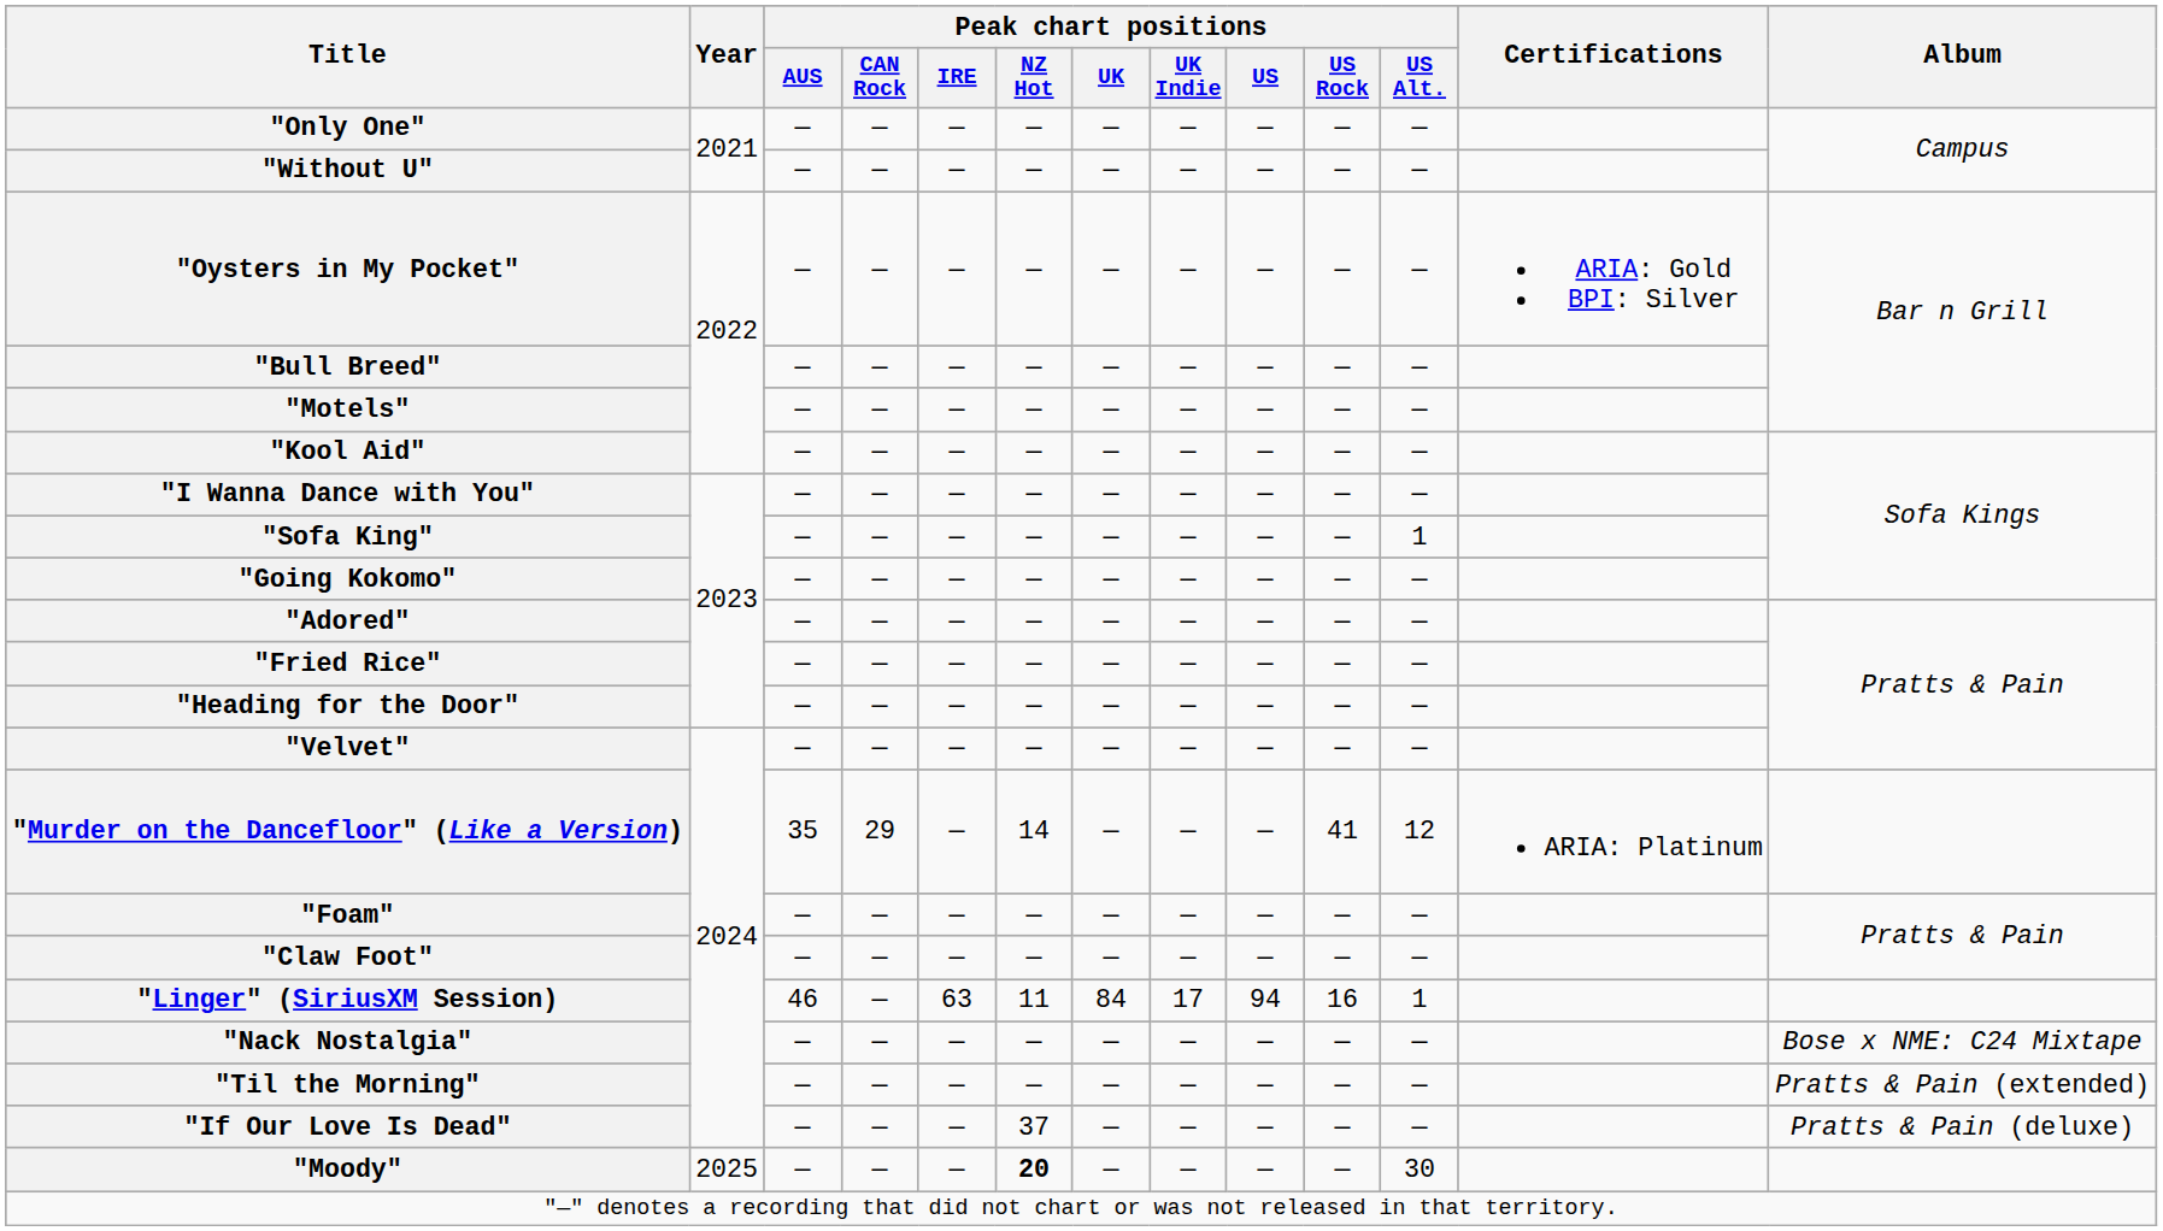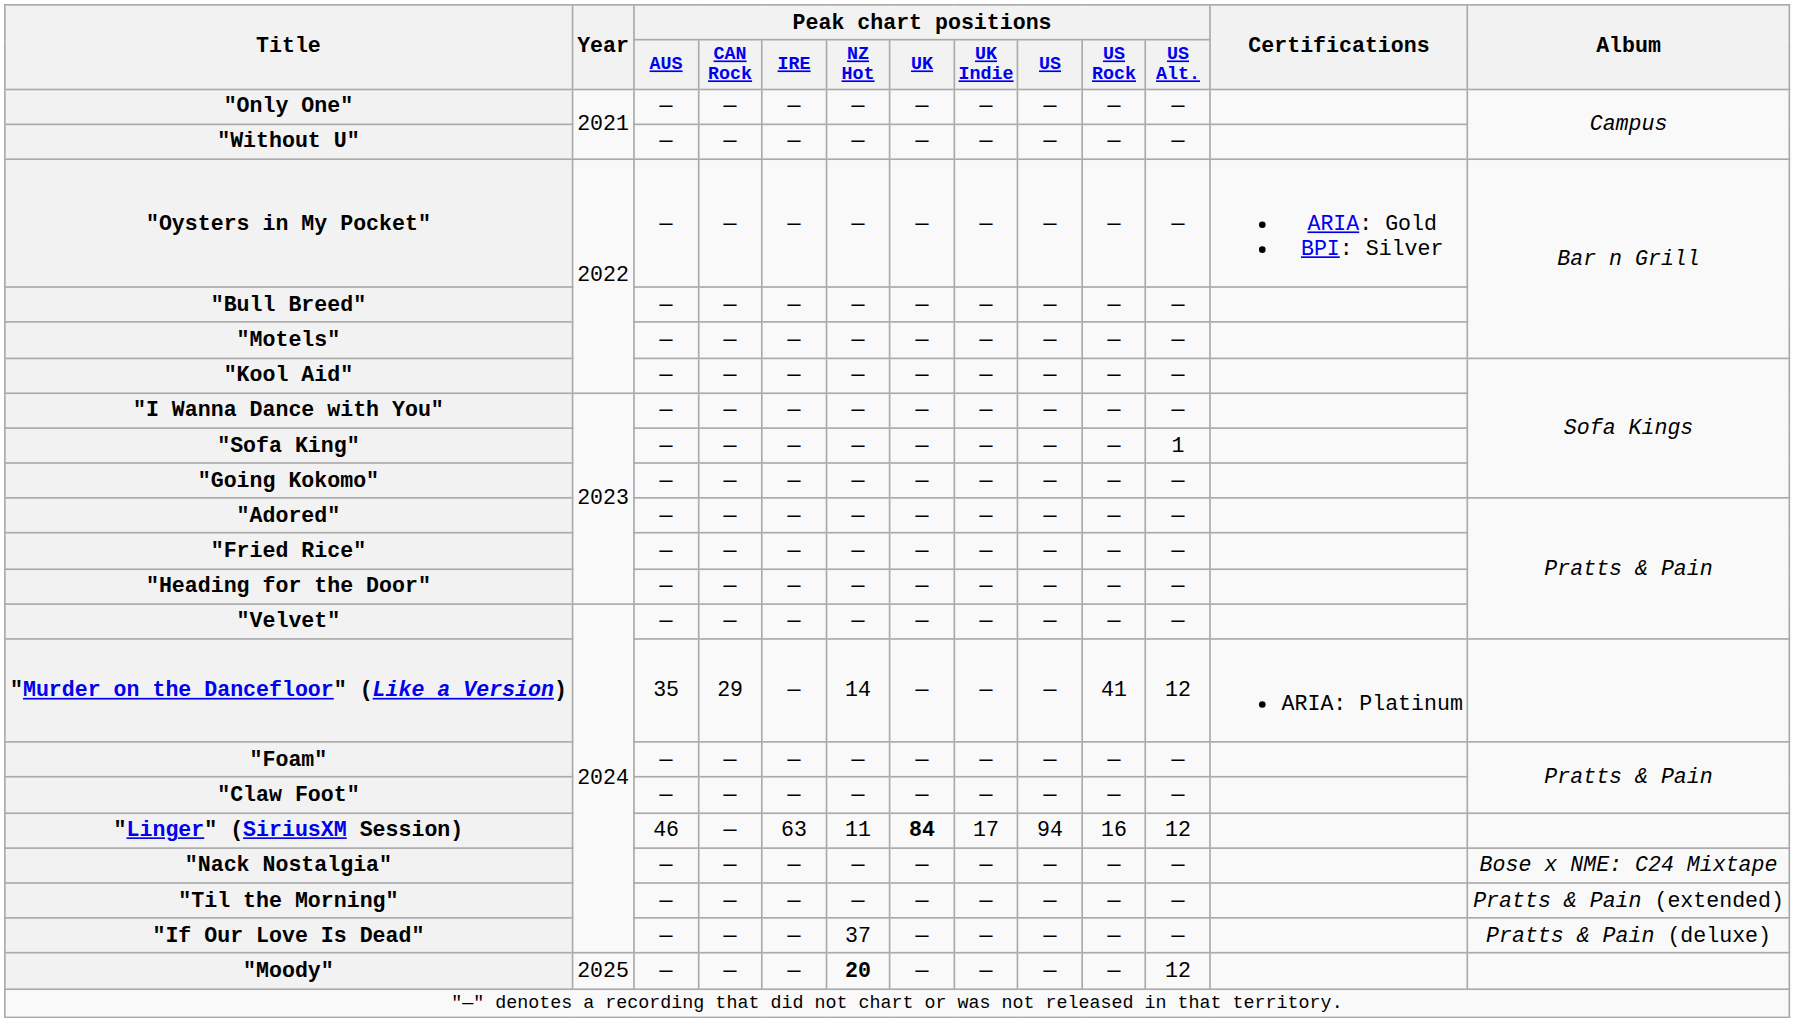 <table class="wikitable plainrowheaders" style=text-align:center;>
 <tr>
 <th scope="col" rowspan="2">Title</th>
 <th scope="col" rowspan="2">Year</th>
 <th scope="col" colspan="9">Peak chart positions</th>
 <th scope="col" rowspan="2">Certifications</th>
 <th scope="col" rowspan="2">Album</th>
 </tr>
 <tr>
 <th scope="col" style="width:3em;font-size:85%;"><a href='#'>AUS</a><br></th>
 <th scope="col" style="width:3em;font-size:85%;"><a href='#'>CAN<br>Rock</a><br></th>
 <th scope="col" style="width:3em;font-size:85%;"><a href='#'>IRE</a><br></th>
 <th scope="col" style="width:3em;font-size:85%;"><a href='#'>NZ<br>Hot</a><br></th>
 <th scope="col" style="width:3em;font-size:85%;"><a href='#'>UK</a><br></th>
 <th scope="col" style="width:3em;font-size:85%;"><a href='#'>UK<br>Indie</a><br></th>
 <th scope="col" style="width:3em;font-size:85%;"><a href='#'>US</a><br></th>
 <th scope="col" style="width:3em;font-size:85%;"><a href='#'>US<br>Rock</a><br></th>
 <th scope="col" style="width:3em;font-size:85%;"><a href='#'>US<br>Alt.</a><br></th>
 </tr>
 <tr>
 <th scope="row">"Only One"</th>
 <td rowspan="2">2021</td>
 <td>—</td>
 <td>—</td>
 <td>—</td>
 <td>—</td>
 <td>—</td>
 <td>—</td>
 <td>—</td>
 <td>—</td>
 <td>—</td>
 <td></td>
 <td rowspan="2"><em>Campus</em></td>
 </tr>
 <tr>
 <th scope="row">"Without U"</th>
 <td>—</td>
 <td>—</td>
 <td>—</td>
 <td>—</td>
 <td>—</td>
 <td>—</td>
 <td>—</td>
 <td>—</td>
 <td>—</td>
 <td></td>
 </tr>
 <tr>
 <th scope="row">"Oysters in My Pocket"</th>
 <td rowspan="4">2022</td>
 <td>—</td>
 <td>—</td>
 <td>—</td>
 <td>—</td>
 <td>—</td>
 <td>—</td>
 <td>—</td>
 <td>—</td>
 <td>—</td>
 <td><br><ul><li><a href='#'>ARIA</a>: Gold</li><li><a href='#'>BPI</a>: Silver</li></ul></td>
 <td rowspan="3"><em>Bar n Grill</em></td>
 </tr>
 <tr>
 <th scope="row">"Bull Breed"</th>
 <td>—</td>
 <td>—</td>
 <td>—</td>
 <td>—</td>
 <td>—</td>
 <td>—</td>
 <td>—</td>
 <td>—</td>
 <td>—</td>
 <td></td>
 </tr>
 <tr>
 <th scope="row">"Motels"</th>
 <td>—</td>
 <td>—</td>
 <td>—</td>
 <td>—</td>
 <td>—</td>
 <td>—</td>
 <td>—</td>
 <td>—</td>
 <td>—</td>
 <td></td>
 </tr>
 <tr>
 <th scope="row">"Kool Aid"</th>
 <td>—</td>
 <td>—</td>
 <td>—</td>
 <td>—</td>
 <td>—</td>
 <td>—</td>
 <td>—</td>
 <td>—</td>
 <td>—</td>
 <td></td>
 <td rowspan="4"><em>Sofa Kings</em></td>
 </tr>
 <tr>
 <th scope="row">"I Wanna Dance with You"</th>
 <td rowspan="6">2023</td>
 <td>—</td>
 <td>—</td>
 <td>—</td>
 <td>—</td>
 <td>—</td>
 <td>—</td>
 <td>—</td>
 <td>—</td>
 <td>—</td>
 <td></td>
 </tr>
 <tr>
 <th scope="row">"Sofa King"</th>
 <td>—</td>
 <td>—</td>
 <td>—</td>
 <td>—</td>
 <td>—</td>
 <td>—</td>
 <td>—</td>
 <td>—</td>
 <td>1</td>
 <td></td>
 </tr>
 <tr>
 <th scope="row">"Going Kokomo"</th>
 <td>—</td>
 <td>—</td>
 <td>—</td>
 <td>—</td>
 <td>—</td>
 <td>—</td>
 <td>—</td>
 <td>—</td>
 <td>—</td>
 <td></td>
 </tr>
 <tr>
 <th scope="row">"Adored"</th>
 <td>—</td>
 <td>—</td>
 <td>—</td>
 <td>—</td>
 <td>—</td>
 <td>—</td>
 <td>—</td>
 <td>—</td>
 <td>—</td>
 <td></td>
 <td rowspan="4"><em>Pratts & Pain</em></td>
 </tr>
 <tr>
 <th scope="row">"Fried Rice"</th>
 <td>—</td>
 <td>—</td>
 <td>—</td>
 <td>—</td>
 <td>—</td>
 <td>—</td>
 <td>—</td>
 <td>—</td>
 <td>—</td>
 <td></td>
 </tr>
 <tr>
 <th scope="row">"Heading for the Door"</th>
 <td>—</td>
 <td>—</td>
 <td>—</td>
 <td>—</td>
 <td>—</td>
 <td>—</td>
 <td>—</td>
 <td>—</td>
 <td>—</td>
 <td></td>
 </tr>
 <tr>
 <th scope="row">"Velvet"</th>
 <td rowspan="8">2024</td>
 <td>—</td>
 <td>—</td>
 <td>—</td>
 <td>—</td>
 <td>—</td>
 <td>—</td>
 <td>—</td>
 <td>—</td>
 <td>—</td>
 <td></td>
 </tr>
 <tr>
 <th scope="row">"<a href='#'>Murder on the Dancefloor</a>" (<em><a href='#'>Like a Version</a></em>)</th>
 <td>35</td>
 <td>29</td>
 <td>—</td>
 <td>14</td>
 <td>—</td>
 <td>—</td>
 <td>—</td>
 <td>41</td>
 <td>12</td>
 <td><br><ul><li>ARIA: Platinum</li></ul></td>
 <td></td>
 </tr>
 <tr>
 <th scope="row">"Foam"</th>
 <td>—</td>
 <td>—</td>
 <td>—</td>
 <td>—</td>
 <td>—</td>
 <td>—</td>
 <td>—</td>
 <td>—</td>
 <td>—</td>
 <td></td>
 <td rowspan="2"><em>Pratts & Pain</em></td>
 </tr>
 <tr>
 <th scope="row">"Claw Foot"</th>
 <td>—</td>
 <td>—</td>
 <td>—</td>
 <td>—</td>
 <td>—</td>
 <td>—</td>
 <td>—</td>
 <td>—</td>
 <td>—</td>
 <td></td>
 </tr>
 <tr>
 <th scope="row">"<a href='#'>Linger</a>" (<a href='#'>SiriusXM</a> Session)</th>
 <td>46</td>
 <td>—</td>
 <td>63</td>
 <td>11</td>
-<td>84</td>
+<td><strong>84</strong></td>
 <td>17</td>
 <td>94</td>
 <td>16</td>
-<td>1</td>
+<td>12</td>
 <td></td>
 <td></td>
 </tr>
 <tr>
 <th scope="row">"Nack Nostalgia"</th>
 <td>—</td>
 <td>—</td>
 <td>—</td>
 <td>—</td>
 <td>—</td>
 <td>—</td>
 <td>—</td>
 <td>—</td>
 <td>—</td>
 <td></td>
 <td><em>Bose x NME: C24 Mixtape</em></td>
 </tr>
 <tr>
 <th scope="row">"Til the Morning"</th>
 <td>—</td>
 <td>—</td>
 <td>—</td>
 <td>—</td>
 <td>—</td>
 <td>—</td>
 <td>—</td>
 <td>—</td>
 <td>—</td>
 <td></td>
 <td><em>Pratts & Pain</em> (extended)</td>
 </tr>
 <tr>
 <th scope="row">"If Our Love Is Dead"</th>
 <td>—</td>
 <td>—</td>
 <td>—</td>
 <td>37</td>
 <td>—</td>
 <td>—</td>
 <td>—</td>
 <td>—</td>
 <td>—</td>
 <td></td>
 <td><em>Pratts & Pain</em> (deluxe)</td>
 </tr>
 <tr>
 <th scope="row">"Moody"</th>
 <td>2025</td>
 <td>—</td>
 <td>—</td>
 <td>—</td>
 <td><strong>20</strong></td>
 <td>—</td>
 <td>—</td>
 <td>—</td>
 <td>—</td>
-<td>30</td>
+<td>12</td>
 <td></td>
 <td></td>
 </tr>
 <tr>
 <td colspan="15" style="font-size:85%">"—" denotes a recording that did not chart or was not released in that territory.</td>
 </tr>
 </table>
